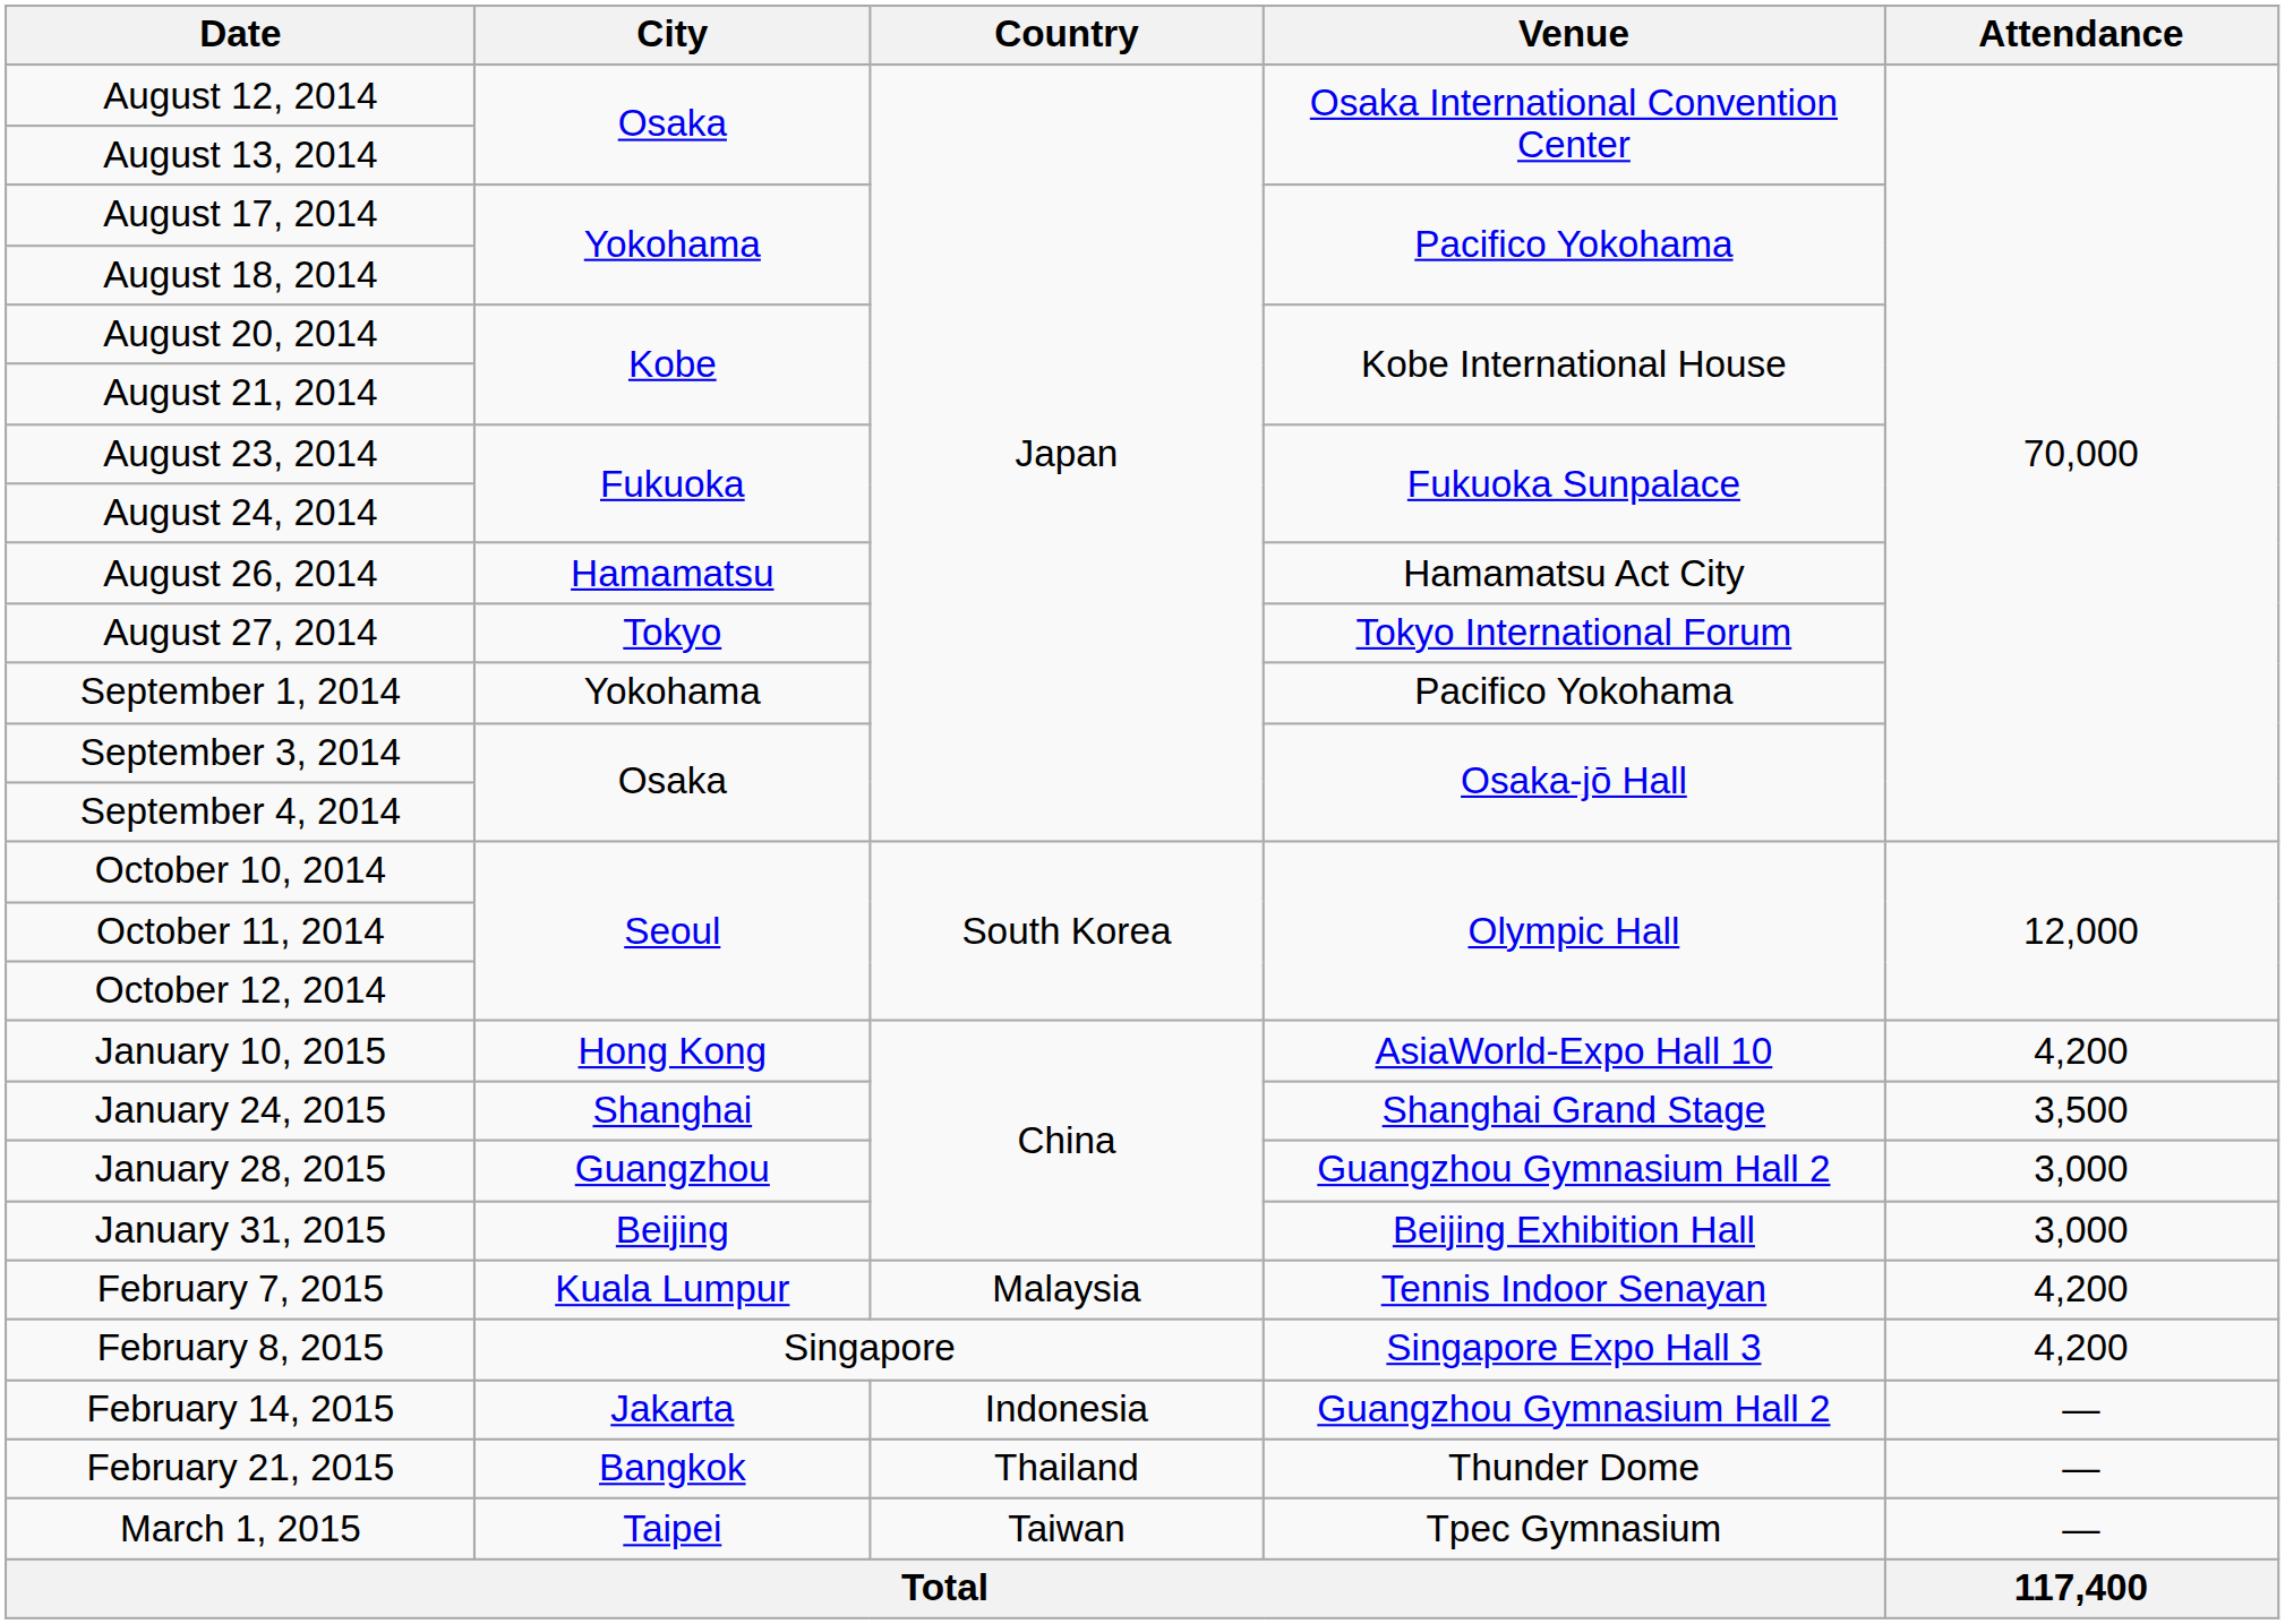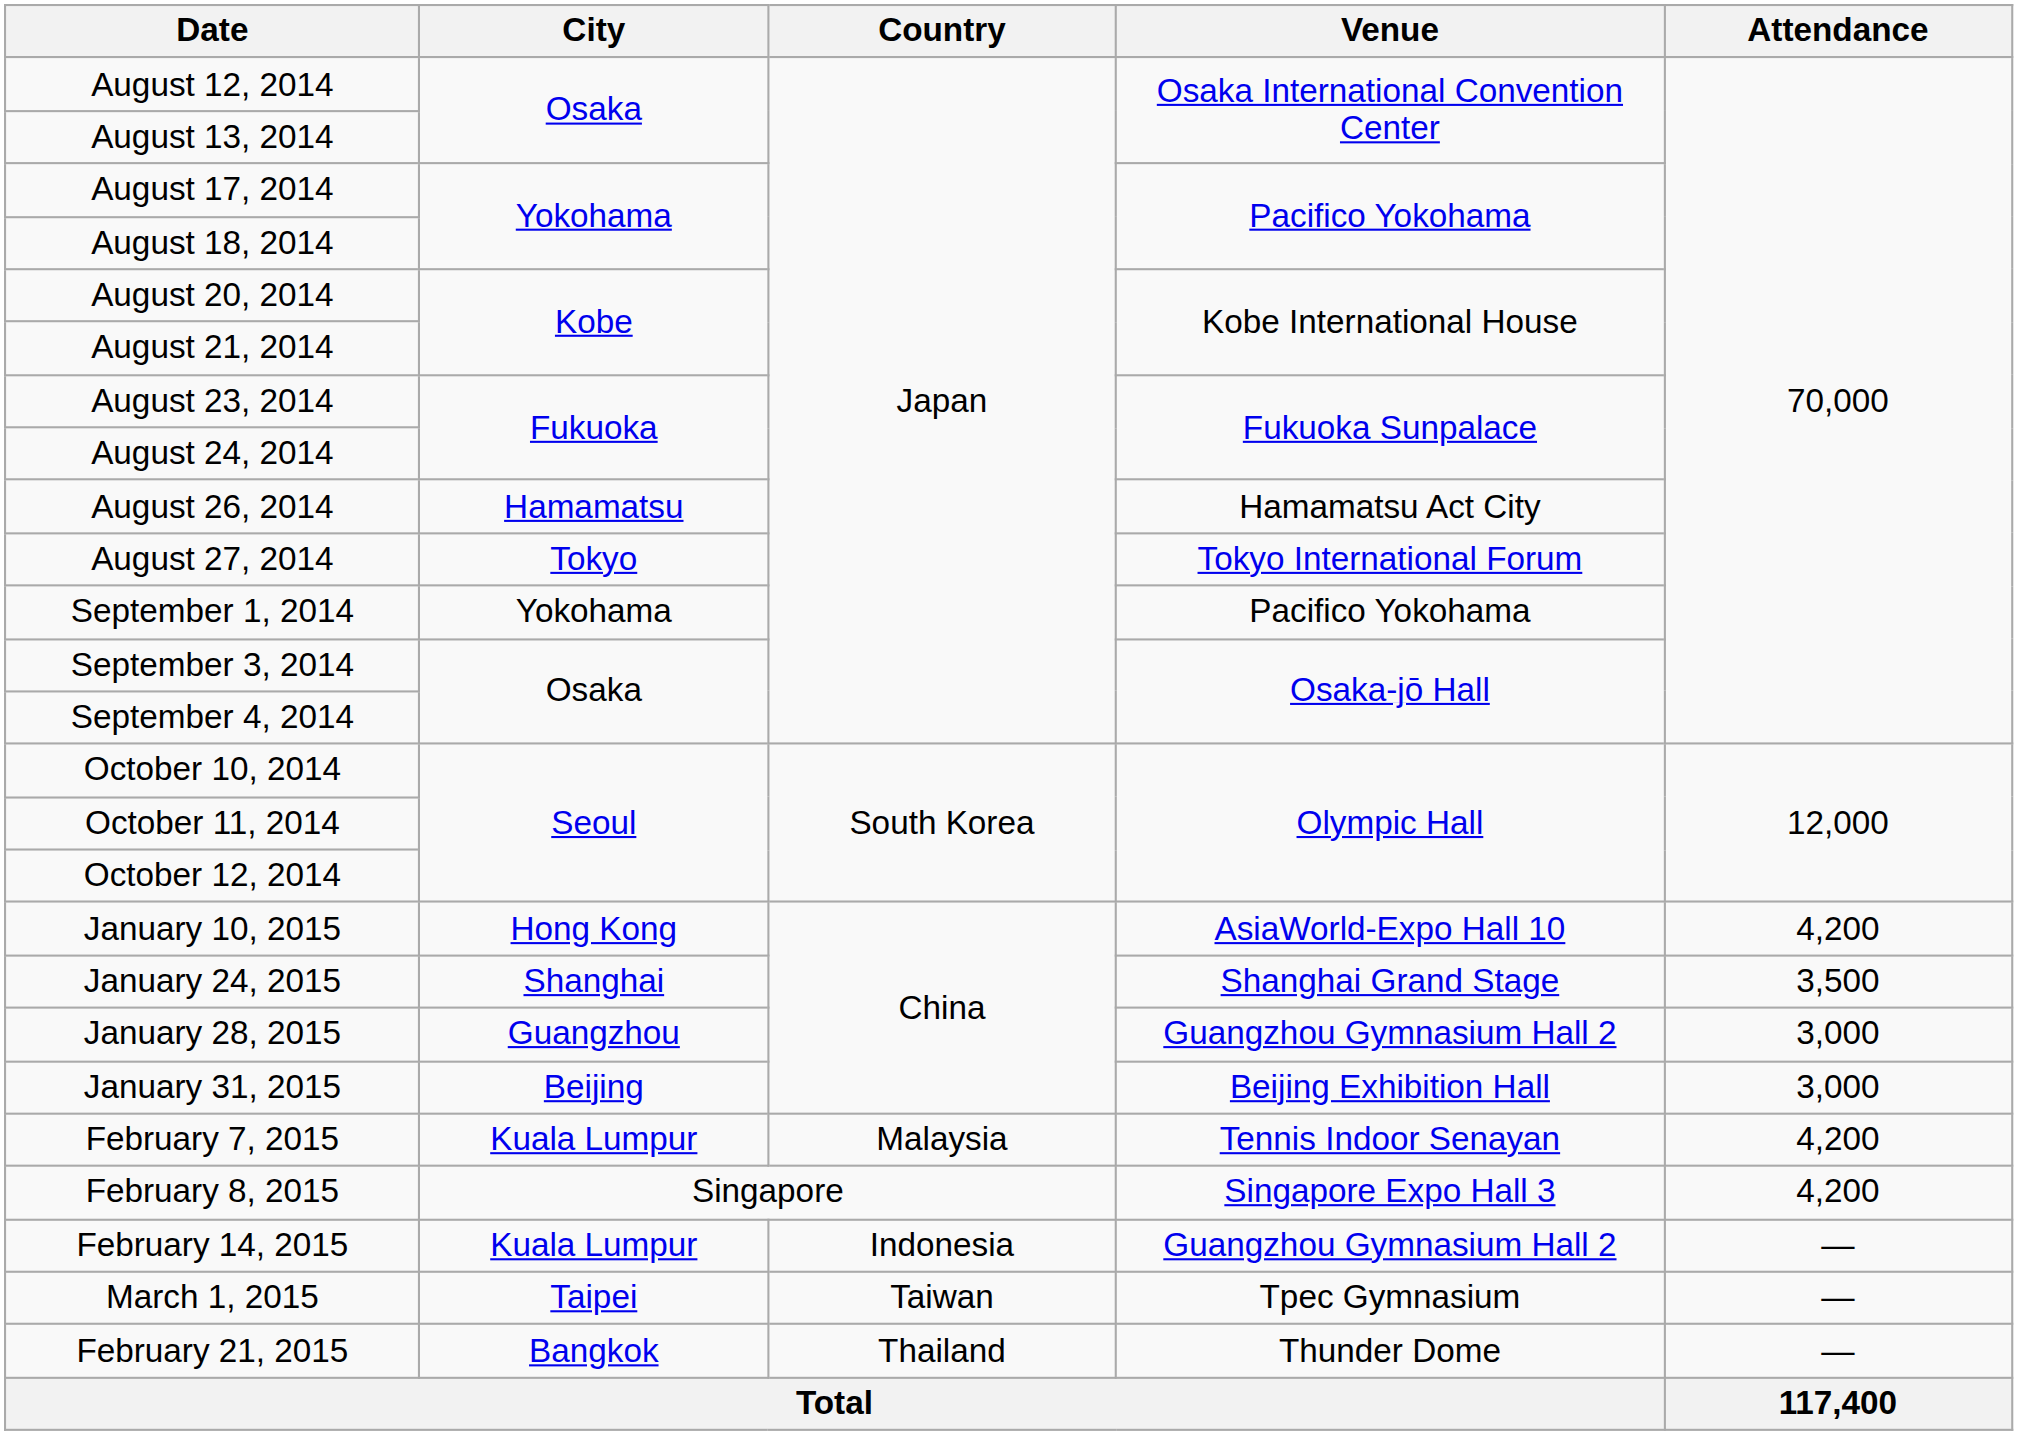 <table class="wikitable" style="text-align:center;">
 <tr>
 <th scope="col" style="width:12em;">Date</th>
 <th scope="col" style="width:10em;">City</th>
 <th scope="col" style="width:10em;">Country</th>
 <th scope="col" style="width:16em;">Venue</th>
 <th scope="col" style="width:10em;">Attendance</th>
 </tr>
 <tr>
 <td>August 12, 2014</td>
 <td rowspan="2"><a href='#'>Osaka</a></td>
 <td rowspan="13">Japan</td>
 <td rowspan="2"><a href='#'>Osaka International Convention Center</a></td>
 <td rowspan="13">70,000</td>
 </tr>
 <tr>
 <td>August 13, 2014</td>
 </tr>
 <tr>
 <td>August 17, 2014</td>
 <td rowspan="2"><a href='#'>Yokohama</a></td>
 <td rowspan="2"><a href='#'>Pacifico Yokohama</a></td>
 </tr>
 <tr>
 <td>August 18, 2014</td>
 </tr>
 <tr>
 <td>August 20, 2014</td>
 <td rowspan="2"><a href='#'>Kobe</a></td>
 <td rowspan="2">Kobe International House</td>
 </tr>
 <tr>
 <td>August 21, 2014</td>
 </tr>
 <tr>
 <td>August 23, 2014</td>
 <td rowspan="2"><a href='#'>Fukuoka</a></td>
 <td rowspan="2"><a href='#'>Fukuoka Sunpalace</a></td>
 </tr>
 <tr>
 <td>August 24, 2014</td>
 </tr>
 <tr>
 <td>August 26, 2014</td>
 <td><a href='#'>Hamamatsu</a></td>
 <td>Hamamatsu Act City</td>
 </tr>
 <tr>
 <td>August 27, 2014</td>
 <td><a href='#'>Tokyo</a></td>
 <td><a href='#'>Tokyo International Forum</a></td>
 </tr>
 <tr>
 <td>September 1, 2014</td>
 <td>Yokohama</td>
 <td>Pacifico Yokohama</td>
 </tr>
 <tr>
 <td>September 3, 2014</td>
 <td rowspan="2">Osaka</td>
 <td rowspan="2"><a href='#'>Osaka-jō Hall</a></td>
 </tr>
 <tr>
 <td>September 4, 2014</td>
 </tr>
 <tr>
 <td>October 10, 2014</td>
 <td rowspan="3"><a href='#'>Seoul</a></td>
 <td rowspan="3">South Korea</td>
 <td rowspan="3"><a href='#'>Olympic Hall</a></td>
 <td rowspan="3">12,000</td>
 </tr>
 <tr>
 <td>October 11, 2014</td>
 </tr>
 <tr>
 <td>October 12, 2014</td>
 </tr>
 <tr>
 <td>January 10, 2015</td>
 <td><a href='#'>Hong Kong</a></td>
 <td rowspan="4">China</td>
 <td><a href='#'>AsiaWorld-Expo Hall 10</a></td>
 <td>4,200</td>
 </tr>
 <tr>
 <td>January 24, 2015</td>
 <td><a href='#'>Shanghai</a></td>
 <td><a href='#'>Shanghai Grand Stage</a></td>
 <td>3,500</td>
 </tr>
 <tr>
 <td>January 28, 2015</td>
 <td><a href='#'>Guangzhou</a></td>
 <td><a href='#'>Guangzhou Gymnasium Hall 2</a></td>
 <td>3,000</td>
 </tr>
 <tr>
 <td>January 31, 2015</td>
 <td><a href='#'>Beijing</a></td>
 <td><a href='#'>Beijing Exhibition Hall</a></td>
 <td>3,000</td>
 </tr>
 <tr>
 <td>February 7, 2015</td>
 <td><a href='#'>Kuala Lumpur</a></td>
 <td>Malaysia</td>
 <td><a href='#'>Tennis Indoor Senayan</a></td>
 <td>4,200</td>
 </tr>
 <tr>
 <td>February 8, 2015</td>
 <td colspan="2">Singapore</td>
 <td><a href='#'>Singapore Expo Hall 3</a></td>
 <td>4,200</td>
 </tr>
 <tr>
 <td>February 14, 2015</td>
-<td><a href='#'>Jakarta</a></td>
+<td><a href='#'>Kuala Lumpur</a></td>
 <td>Indonesia</td>
 <td><a href='#'>Guangzhou Gymnasium Hall 2</a></td>
+<td>—</td>
+</tr>
+<tr>
+<td>March 1, 2015</td>
+<td><a href='#'>Taipei</a></td>
+<td>Taiwan</td>
+<td>Tpec Gymnasium</td>
 <td>—</td>
 </tr>
 <tr>
 <td>February 21, 2015</td>
 <td><a href='#'>Bangkok</a></td>
 <td>Thailand</td>
 <td>Thunder Dome</td>
 <td>—</td>
 </tr>
 <tr>
-<td>March 1, 2015</td>
-<td><a href='#'>Taipei</a></td>
-<td>Taiwan</td>
-<td>Tpec Gymnasium</td>
-<td>—</td>
-</tr>
-<tr>
 <th colspan="4">Total</th>
 <th>117,400</th>
 </tr>
 </table>
